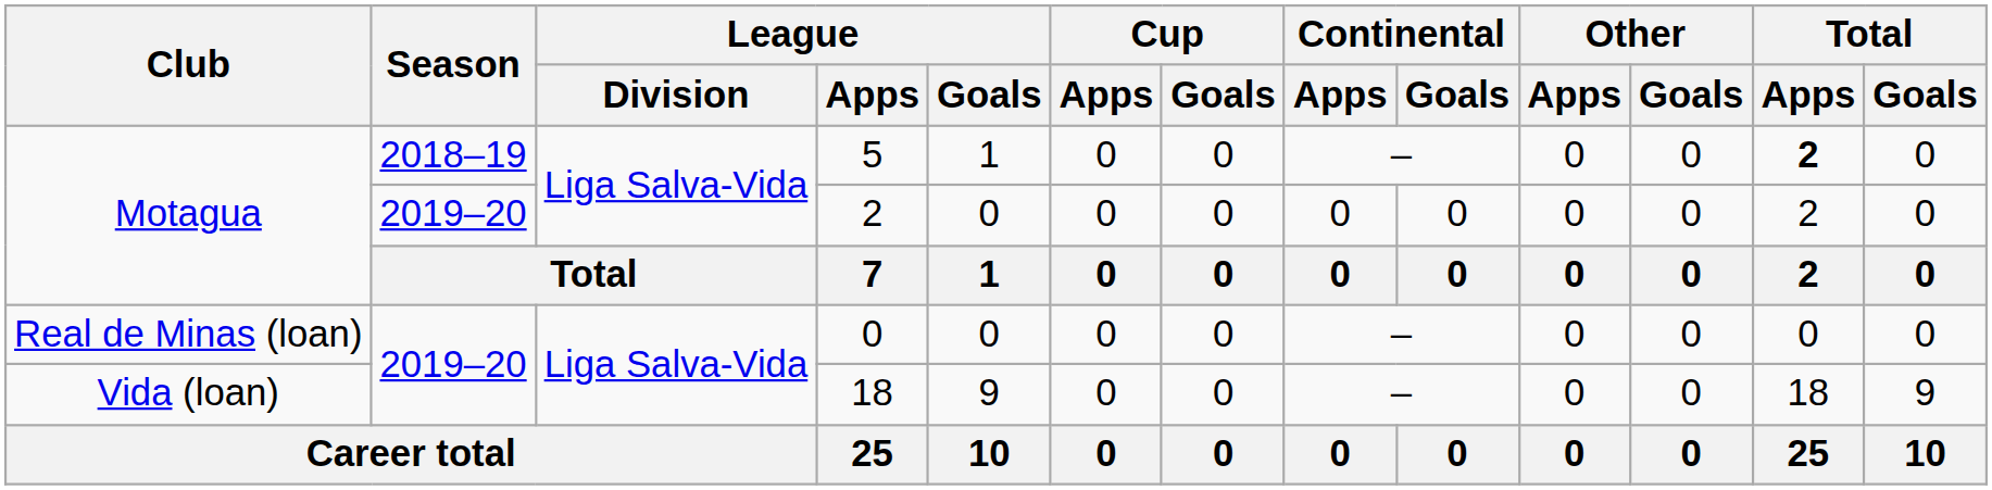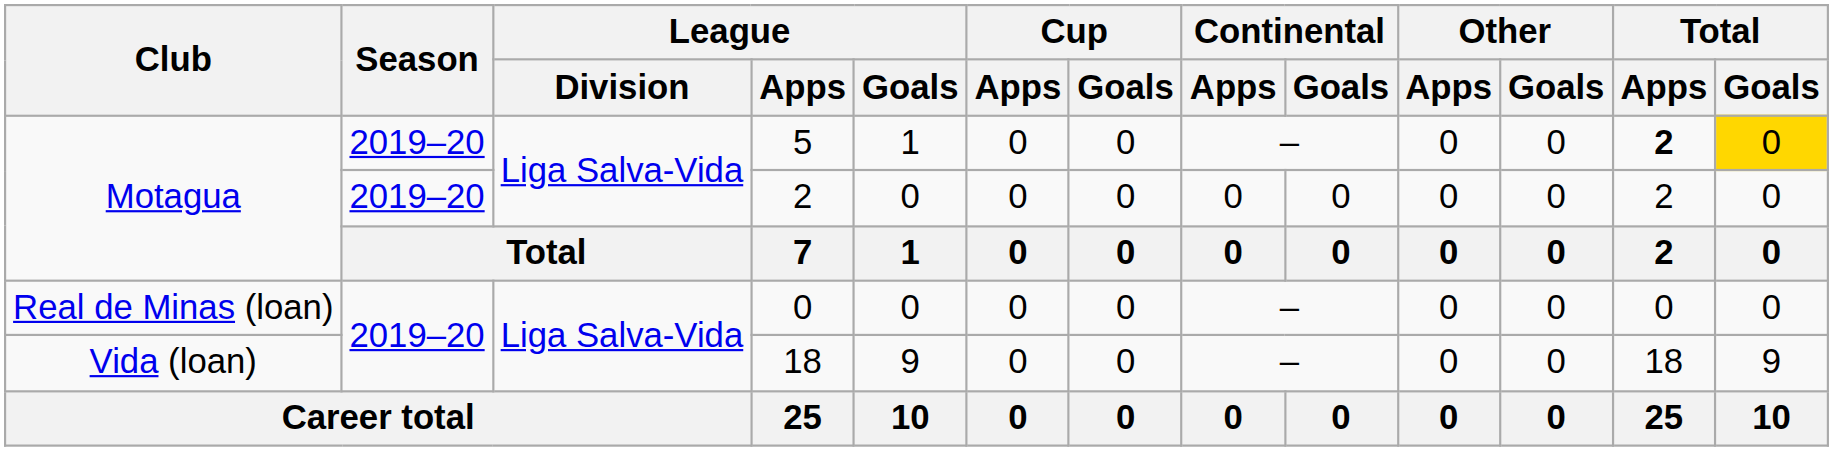 <table class="wikitable" style="text-align: center">
 <tr>
 <th rowspan="2">Club</th>
 <th rowspan="2">Season</th>
 <th colspan="3">League</th>
 <th colspan="2">Cup</th>
 <th colspan="2">Continental</th>
 <th colspan="2">Other</th>
 <th colspan="2">Total</th>
 </tr>
 <tr>
 <th>Division</th>
 <th>Apps</th>
 <th>Goals</th>
 <th>Apps</th>
 <th>Goals</th>
 <th>Apps</th>
 <th>Goals</th>
 <th>Apps</th>
 <th>Goals</th>
 <th>Apps</th>
 <th>Goals</th>
 </tr>
 <tr>
 <td rowspan="3"><a href='#'>Motagua</a></td>
-<td><a href='#'>2018–19</a></td>
+<td><a href='#'>2019–20</a></td>
 <td rowspan="2"><a href='#'>Liga Salva-Vida</a></td>
 <td>5</td>
 <td>1</td>
 <td>0</td>
 <td>0</td>
 <td colspan="2">–</td>
 <td>0</td>
 <td>0</td>
 <td><strong>2</strong></td>
-<td>0</td>
+<td style="background: gold;">0</td>
 </tr>
 <tr>
 <td><a href='#'>2019–20</a></td>
 <td>2</td>
 <td>0</td>
 <td>0</td>
 <td>0</td>
 <td>0</td>
 <td>0</td>
 <td>0</td>
 <td>0</td>
 <td>2</td>
 <td>0</td>
 </tr>
 <tr>
 <th colspan=2>Total</th>
 <th>7</th>
 <th>1</th>
 <th>0</th>
 <th>0</th>
 <th>0</th>
 <th>0</th>
 <th>0</th>
 <th>0</th>
 <th>2</th>
 <th>0</th>
 </tr>
 <tr>
 <td><a href='#'>Real de Minas</a> (loan)</td>
 <td rowspan="2"><a href='#'>2019–20</a></td>
 <td rowspan="2"><a href='#'>Liga Salva-Vida</a></td>
 <td>0</td>
 <td>0</td>
 <td>0</td>
 <td>0</td>
 <td colspan="2">–</td>
 <td>0</td>
 <td>0</td>
 <td>0</td>
 <td>0</td>
 </tr>
 <tr>
 <td><a href='#'>Vida</a> (loan)</td>
 <td>18</td>
 <td>9</td>
 <td>0</td>
 <td>0</td>
 <td colspan="2">–</td>
 <td>0</td>
 <td>0</td>
 <td>18</td>
 <td>9</td>
 </tr>
 <tr>
 <th colspan=3>Career total</th>
 <th>25</th>
 <th>10</th>
 <th>0</th>
 <th>0</th>
 <th>0</th>
 <th>0</th>
 <th>0</th>
 <th>0</th>
 <th>25</th>
 <th>10</th>
 </tr>
 </table>
